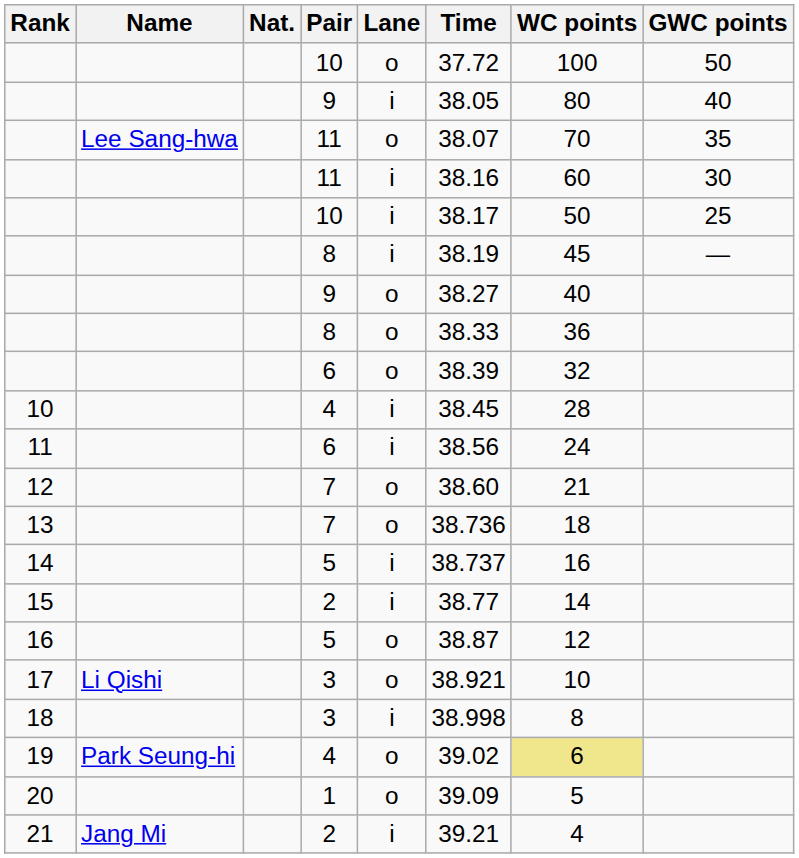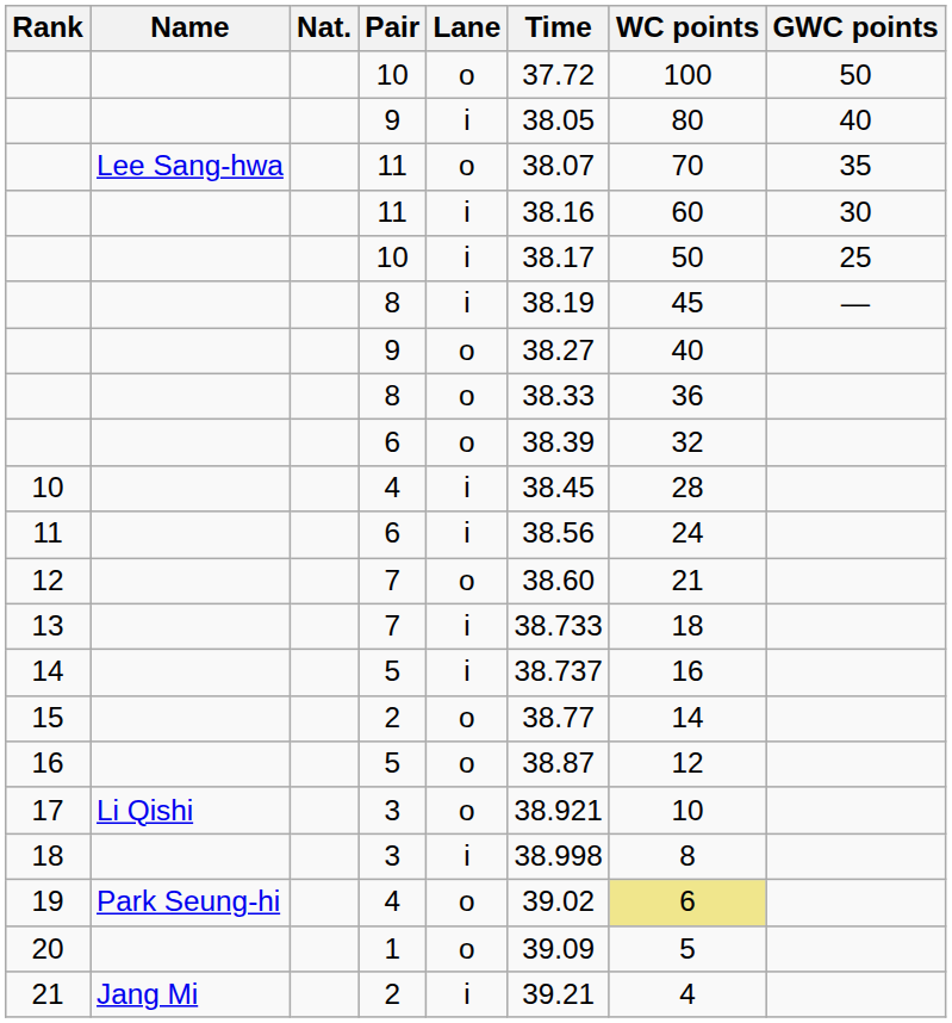 <table class="wikitable sortable" style="text-align:center">
 <tr>
 <th>Rank</th>
 <th>Name</th>
 <th>Nat.</th>
 <th>Pair</th>
 <th>Lane</th>
 <th>Time</th>
 <th>WC points</th>
 <th>GWC points</th>
 </tr>
 <tr>
 <td></td>
 <td align=left></td>
 <td></td>
 <td>10</td>
 <td>o</td>
 <td>37.72</td>
 <td>100</td>
 <td>50</td>
 </tr>
 <tr>
 <td></td>
 <td align=left></td>
 <td></td>
 <td>9</td>
 <td>i</td>
 <td>38.05</td>
 <td>80</td>
 <td>40</td>
 </tr>
 <tr>
 <td></td>
 <td align=left><a href='#'>Lee Sang-hwa</a></td>
 <td></td>
 <td>11</td>
 <td>o</td>
 <td>38.07</td>
 <td>70</td>
 <td>35</td>
 </tr>
 <tr>
 <td></td>
 <td align=left></td>
 <td></td>
 <td>11</td>
 <td>i</td>
 <td>38.16</td>
 <td>60</td>
 <td>30</td>
 </tr>
 <tr>
 <td></td>
 <td align=left></td>
 <td></td>
 <td>10</td>
 <td>i</td>
 <td>38.17</td>
 <td>50</td>
 <td>25</td>
 </tr>
 <tr>
 <td></td>
 <td align=left></td>
 <td></td>
 <td>8</td>
 <td>i</td>
 <td>38.19</td>
 <td>45</td>
 <td>—</td>
 </tr>
 <tr>
 <td></td>
 <td align=left></td>
 <td></td>
 <td>9</td>
 <td>o</td>
 <td>38.27</td>
 <td>40</td>
 <td></td>
 </tr>
 <tr>
 <td></td>
 <td align=left></td>
 <td></td>
 <td>8</td>
 <td>o</td>
 <td>38.33</td>
 <td>36</td>
 <td></td>
 </tr>
 <tr>
 <td></td>
 <td align=left></td>
 <td></td>
 <td>6</td>
 <td>o</td>
 <td>38.39</td>
 <td>32</td>
 <td></td>
 </tr>
 <tr>
 <td>10</td>
 <td align=left></td>
 <td></td>
 <td>4</td>
 <td>i</td>
 <td>38.45</td>
 <td>28</td>
 <td></td>
 </tr>
 <tr>
 <td>11</td>
 <td align=left></td>
 <td></td>
 <td>6</td>
 <td>i</td>
 <td>38.56</td>
 <td>24</td>
 <td></td>
 </tr>
 <tr>
 <td>12</td>
 <td align=left></td>
 <td></td>
 <td>7</td>
 <td>o</td>
 <td>38.60</td>
 <td>21</td>
 <td></td>
 </tr>
 <tr>
 <td>13</td>
 <td align=left></td>
 <td></td>
 <td>7</td>
-<td>o</td>
-<td>38.736</td>
+<td>i</td>
+<td>38.733</td>
 <td>18</td>
 <td></td>
 </tr>
 <tr>
 <td>14</td>
 <td align=left></td>
 <td></td>
 <td>5</td>
 <td>i</td>
 <td>38.737</td>
 <td>16</td>
 <td></td>
 </tr>
 <tr>
 <td>15</td>
 <td align=left></td>
 <td></td>
 <td>2</td>
-<td>i</td>
+<td>o</td>
 <td>38.77</td>
 <td>14</td>
 <td></td>
 </tr>
 <tr>
 <td>16</td>
 <td align=left></td>
 <td></td>
 <td>5</td>
 <td>o</td>
 <td>38.87</td>
 <td>12</td>
 <td></td>
 </tr>
 <tr>
 <td>17</td>
 <td align=left><a href='#'>Li Qishi</a></td>
 <td></td>
 <td>3</td>
 <td>o</td>
 <td>38.921</td>
 <td>10</td>
 <td></td>
 </tr>
 <tr>
 <td>18</td>
 <td align=left></td>
 <td></td>
 <td>3</td>
 <td>i</td>
 <td>38.998</td>
 <td>8</td>
 <td></td>
 </tr>
 <tr>
 <td>19</td>
 <td align=left><a href='#'>Park Seung-hi</a></td>
 <td></td>
 <td>4</td>
 <td>o</td>
 <td>39.02</td>
 <td style="background: khaki;">6</td>
 <td></td>
 </tr>
 <tr>
 <td>20</td>
 <td align=left></td>
 <td></td>
 <td>1</td>
 <td>o</td>
 <td>39.09</td>
 <td>5</td>
 <td></td>
 </tr>
 <tr>
 <td>21</td>
 <td align=left><a href='#'>Jang Mi</a></td>
 <td></td>
 <td>2</td>
 <td>i</td>
 <td>39.21</td>
 <td>4</td>
 <td></td>
 </tr>
 </table>
